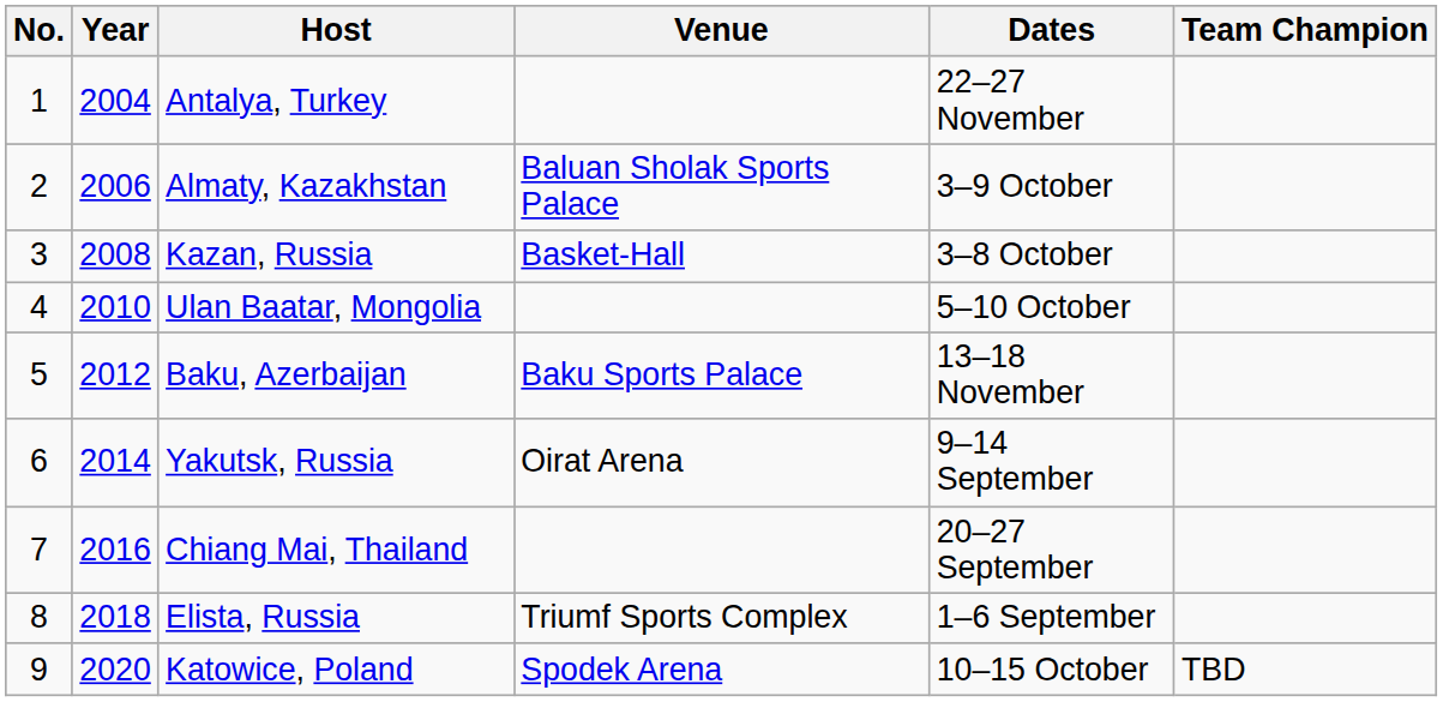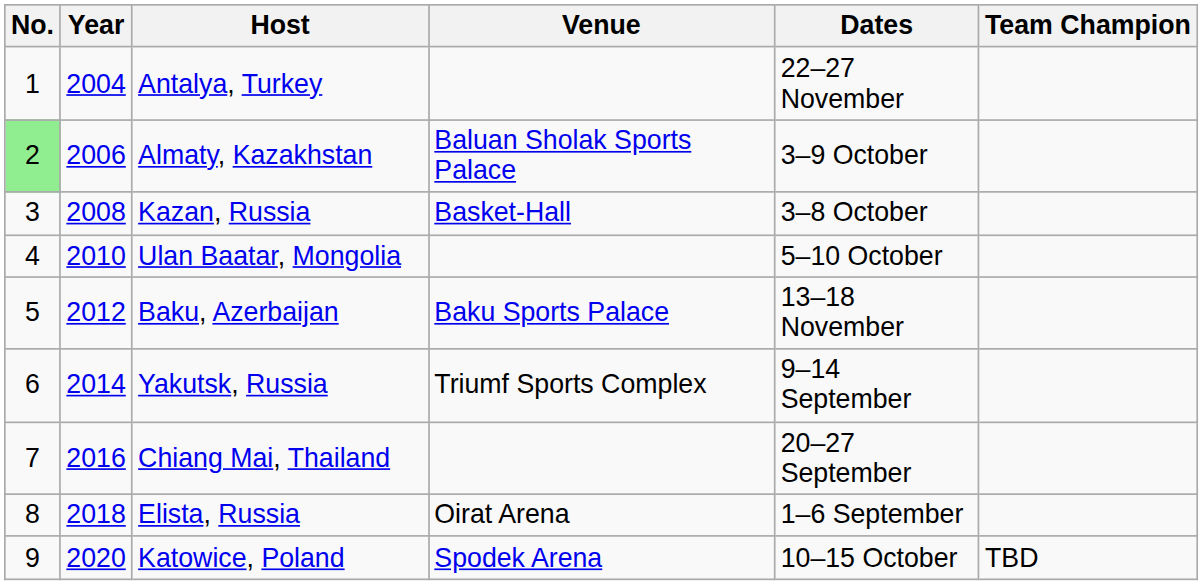 <table class="wikitable">
 <tr>
 <th width=20>No.</th>
 <th width=20>Year</th>
 <th width=170>Host</th>
 <th width=200>Venue</th>
 <th width=115>Dates</th>
 <th>Team Champion</th>
 </tr>
 <tr>
 <td align=center>1</td>
 <td><a href='#'>2004</a></td>
 <td> <a href='#'>Antalya</a>, <a href='#'>Turkey</a></td>
 <td></td>
 <td>22–27 November</td>
 <td></td>
 </tr>
 <tr>
-<td align=center>2</td>
+<td align=center style="background: lightgreen;">2</td>
 <td><a href='#'>2006</a></td>
 <td> <a href='#'>Almaty</a>, <a href='#'>Kazakhstan</a></td>
 <td><a href='#'>Baluan Sholak Sports Palace</a></td>
 <td>3–9 October</td>
 <td></td>
 </tr>
 <tr>
 <td align=center>3</td>
 <td><a href='#'>2008</a></td>
 <td> <a href='#'>Kazan</a>, <a href='#'>Russia</a></td>
 <td><a href='#'>Basket-Hall</a></td>
 <td>3–8 October</td>
 <td></td>
 </tr>
 <tr>
 <td align=center>4</td>
 <td><a href='#'>2010</a></td>
 <td> <a href='#'>Ulan Baatar</a>, <a href='#'>Mongolia</a></td>
 <td></td>
 <td>5–10 October</td>
 <td></td>
 </tr>
 <tr>
 <td align=center>5</td>
 <td><a href='#'>2012</a></td>
 <td> <a href='#'>Baku</a>, <a href='#'>Azerbaijan</a></td>
 <td><a href='#'>Baku Sports Palace</a></td>
 <td>13–18 November</td>
 <td></td>
 </tr>
 <tr>
 <td align=center>6</td>
 <td><a href='#'>2014</a></td>
 <td> <a href='#'>Yakutsk</a>, <a href='#'>Russia</a></td>
-<td>Oirat Arena</td>
+<td>Triumf Sports Complex</td>
 <td>9–14 September</td>
 <td></td>
 </tr>
 <tr>
 <td align=center>7</td>
 <td><a href='#'>2016</a></td>
 <td> <a href='#'>Chiang Mai</a>, <a href='#'>Thailand</a></td>
 <td></td>
 <td>20–27 September</td>
 <td></td>
 </tr>
 <tr>
 <td align=center>8</td>
 <td><a href='#'>2018</a></td>
 <td> <a href='#'>Elista</a>, <a href='#'>Russia</a></td>
-<td>Triumf Sports Complex</td>
+<td>Oirat Arena</td>
 <td>1–6 September</td>
 <td></td>
 </tr>
 <tr>
 <td align=center>9</td>
 <td><a href='#'>2020</a></td>
 <td> <a href='#'>Katowice</a>, <a href='#'>Poland</a></td>
 <td><a href='#'>Spodek Arena</a></td>
 <td>10–15 October</td>
 <td>TBD</td>
 </tr>
 </table>
